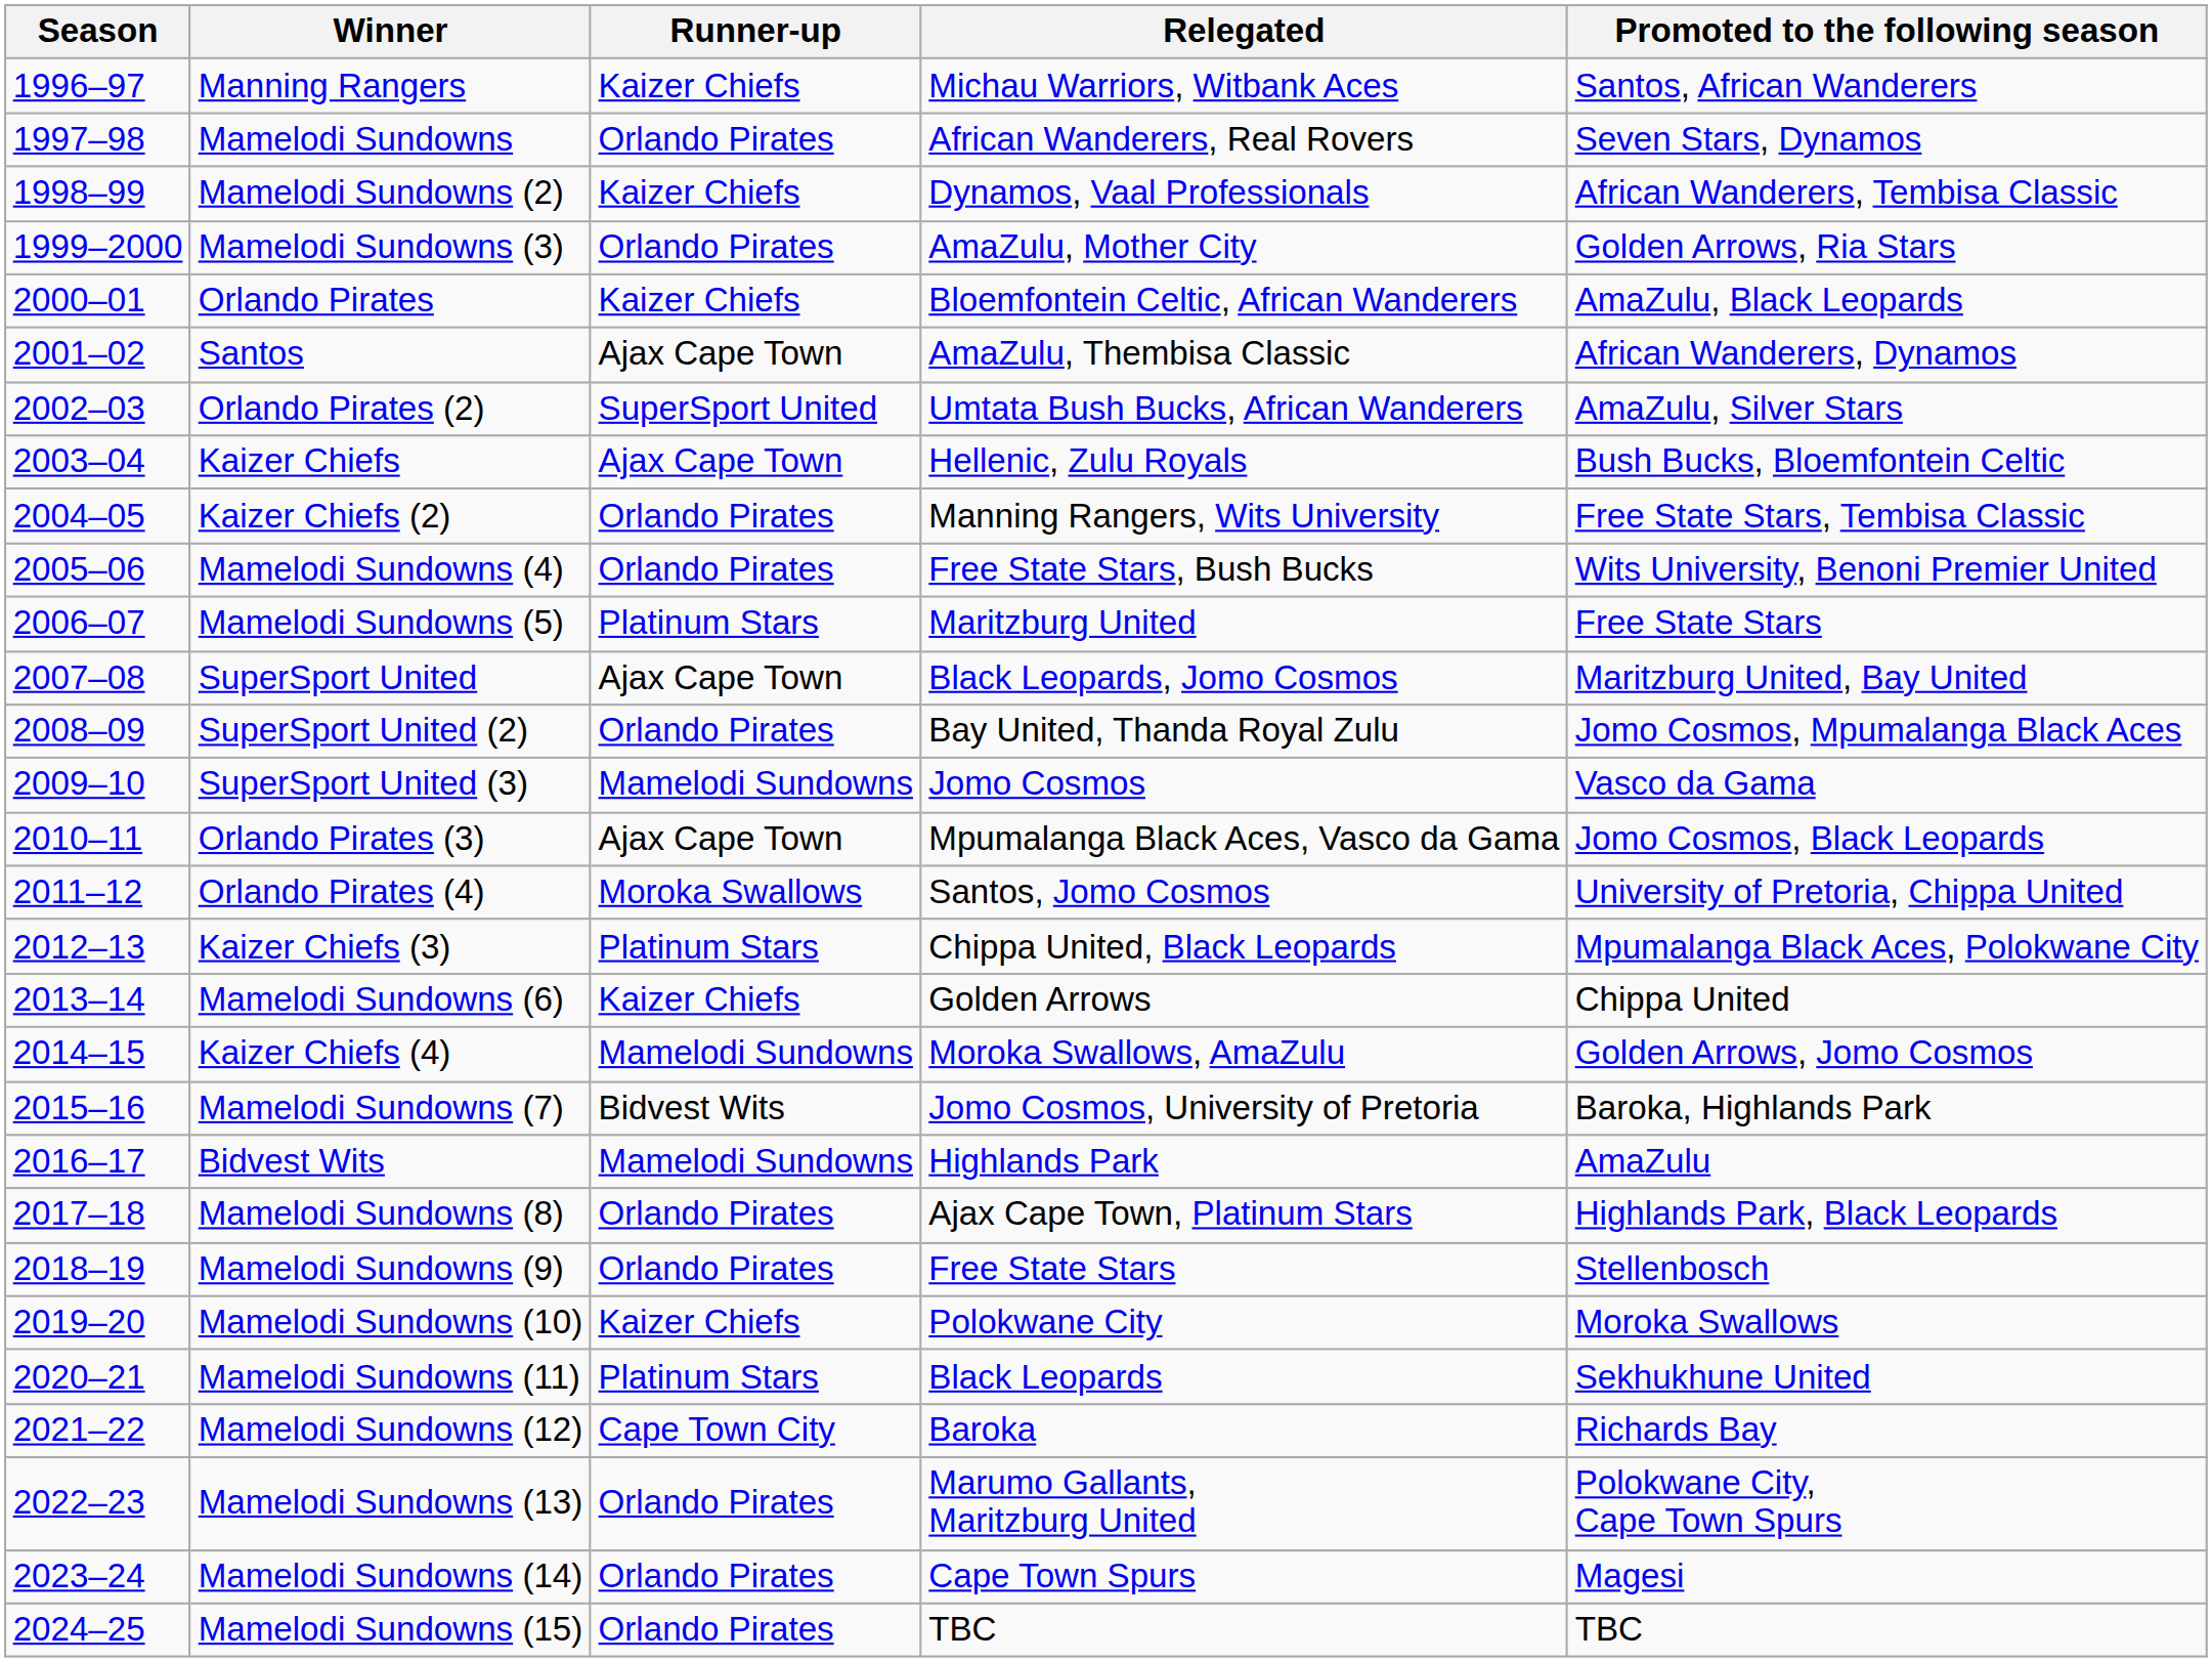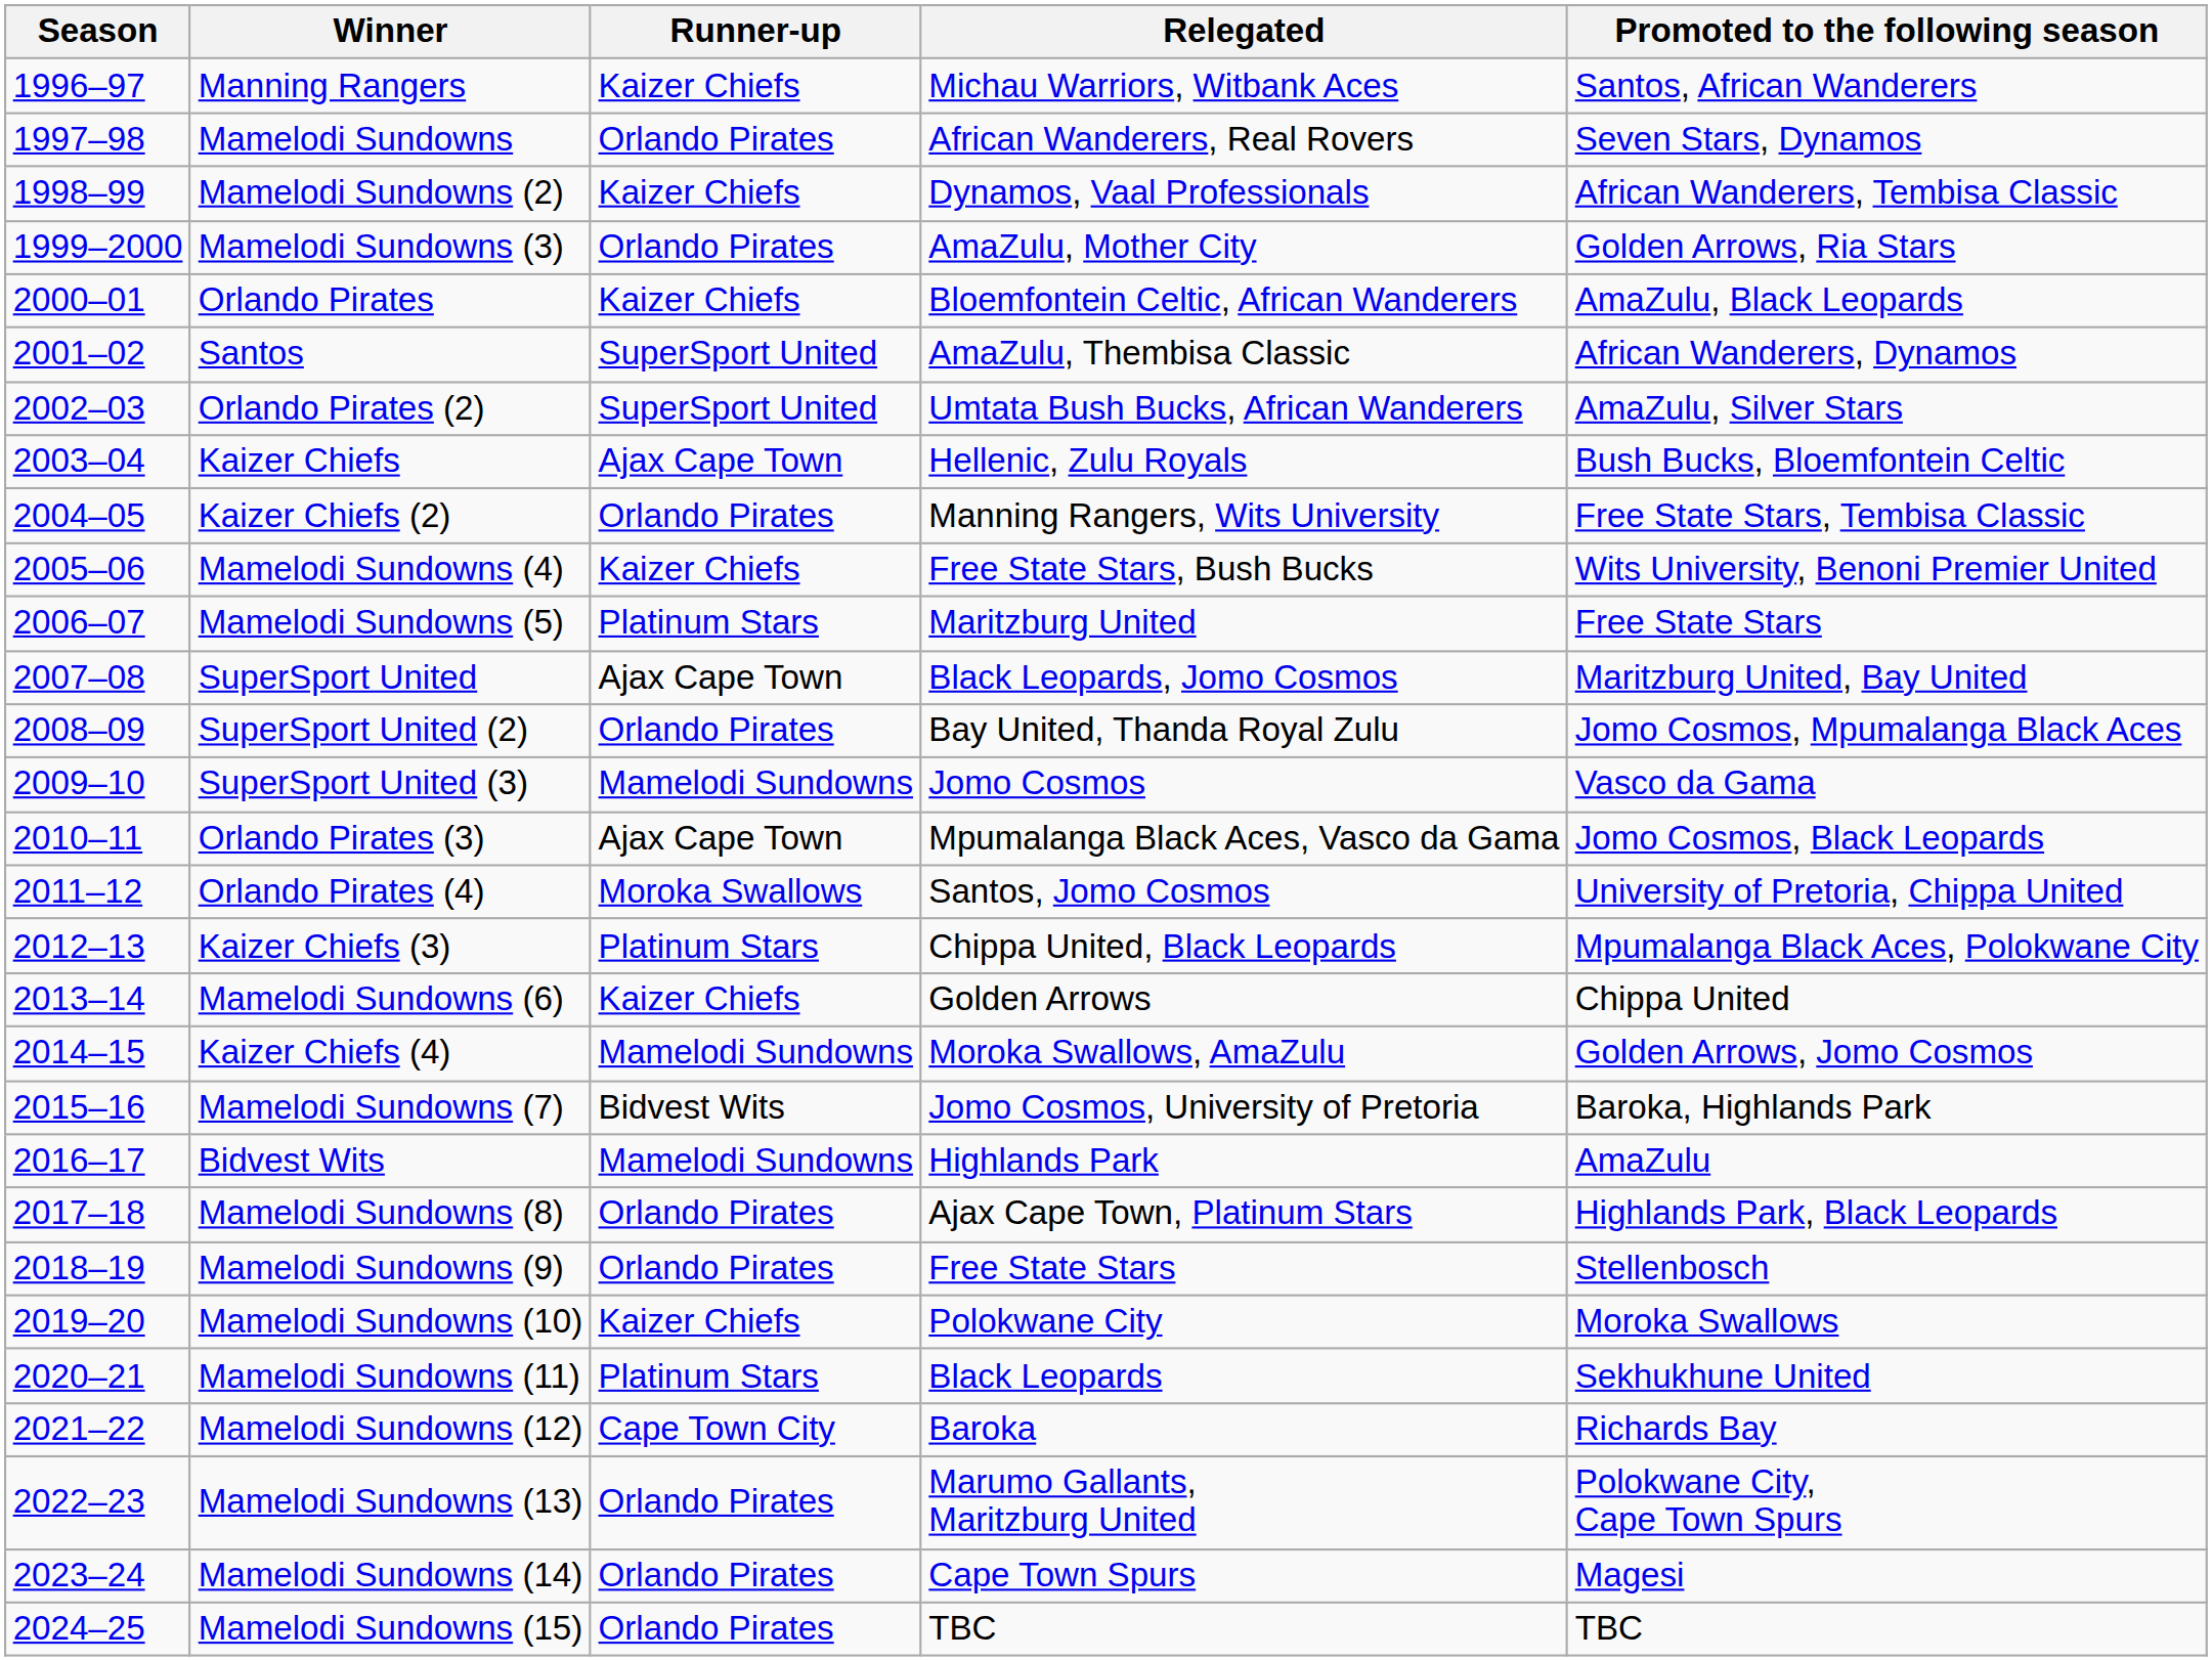 <table class="wikitable sortable" style="text-align:left;">
 <tr>
 <th>Season</th>
 <th>Winner</th>
 <th>Runner-up</th>
 <th>Relegated</th>
 <th>Promoted to the following season</th>
 </tr>
 <tr>
 <td><a href='#'>1996–97</a></td>
 <td><a href='#'>Manning Rangers</a></td>
 <td><a href='#'>Kaizer Chiefs</a></td>
 <td><a href='#'>Michau Warriors</a>, <a href='#'>Witbank Aces</a></td>
 <td><a href='#'>Santos</a>, <a href='#'>African Wanderers</a></td>
 </tr>
 <tr>
 <td><a href='#'>1997–98</a></td>
 <td><a href='#'>Mamelodi Sundowns</a></td>
 <td><a href='#'>Orlando Pirates</a></td>
 <td><a href='#'>African Wanderers</a>, Real Rovers</td>
 <td><a href='#'>Seven Stars</a>, <a href='#'>Dynamos</a></td>
 </tr>
 <tr>
 <td><a href='#'>1998–99</a></td>
 <td><a href='#'>Mamelodi Sundowns</a> (2)</td>
 <td><a href='#'>Kaizer Chiefs</a></td>
 <td><a href='#'>Dynamos</a>, <a href='#'>Vaal Professionals</a></td>
 <td><a href='#'>African Wanderers</a>, <a href='#'>Tembisa Classic</a></td>
 </tr>
 <tr>
 <td><a href='#'>1999–2000</a></td>
 <td><a href='#'>Mamelodi Sundowns</a> (3)</td>
 <td><a href='#'>Orlando Pirates</a></td>
 <td><a href='#'>AmaZulu</a>, <a href='#'>Mother City</a></td>
 <td><a href='#'>Golden Arrows</a>, <a href='#'>Ria Stars</a></td>
 </tr>
 <tr>
 <td><a href='#'>2000–01</a></td>
 <td><a href='#'>Orlando Pirates</a></td>
 <td><a href='#'>Kaizer Chiefs</a></td>
 <td><a href='#'>Bloemfontein Celtic</a>, <a href='#'>African Wanderers</a></td>
 <td><a href='#'>AmaZulu</a>, <a href='#'>Black Leopards</a></td>
 </tr>
 <tr>
 <td><a href='#'>2001–02</a></td>
 <td><a href='#'>Santos</a></td>
-<td>Ajax Cape Town</td>
+<td><a href='#'>SuperSport United</a></td>
 <td><a href='#'>AmaZulu</a>, Thembisa Classic</td>
 <td><a href='#'>African Wanderers</a>, <a href='#'>Dynamos</a></td>
 </tr>
 <tr>
 <td><a href='#'>2002–03</a></td>
 <td><a href='#'>Orlando Pirates</a> (2)</td>
 <td><a href='#'>SuperSport United</a></td>
 <td><a href='#'>Umtata Bush Bucks</a>, <a href='#'>African Wanderers</a></td>
 <td><a href='#'>AmaZulu</a>, <a href='#'>Silver Stars</a></td>
 </tr>
 <tr>
 <td><a href='#'>2003–04</a></td>
 <td><a href='#'>Kaizer Chiefs</a></td>
 <td><a href='#'>Ajax Cape Town</a></td>
 <td><a href='#'>Hellenic</a>, <a href='#'>Zulu Royals</a></td>
 <td><a href='#'>Bush Bucks</a>, <a href='#'>Bloemfontein Celtic</a></td>
 </tr>
 <tr>
 <td><a href='#'>2004–05</a></td>
 <td><a href='#'>Kaizer Chiefs</a> (2)</td>
 <td><a href='#'>Orlando Pirates</a></td>
 <td style="text-align:left;">Manning Rangers, <a href='#'>Wits University</a></td>
 <td><a href='#'>Free State Stars</a>, <a href='#'>Tembisa Classic</a></td>
 </tr>
 <tr>
 <td><a href='#'>2005–06</a></td>
 <td><a href='#'>Mamelodi Sundowns</a> (4)</td>
-<td><a href='#'>Orlando Pirates</a></td>
+<td><a href='#'>Kaizer Chiefs</a></td>
 <td style="text-align:left;"><a href='#'>Free State Stars</a>, Bush Bucks</td>
 <td><a href='#'>Wits University</a>, <a href='#'>Benoni Premier United</a></td>
 </tr>
 <tr>
 <td><a href='#'>2006–07</a></td>
 <td><a href='#'>Mamelodi Sundowns</a> (5)</td>
 <td><a href='#'>Platinum Stars</a></td>
 <td style="text-align:left;"><a href='#'>Maritzburg United</a></td>
 <td><a href='#'>Free State Stars</a></td>
 </tr>
 <tr>
 <td><a href='#'>2007–08</a></td>
 <td><a href='#'>SuperSport United</a></td>
 <td>Ajax Cape Town</td>
 <td style="text-align:left;"><a href='#'>Black Leopards</a>, <a href='#'>Jomo Cosmos</a></td>
 <td><a href='#'>Maritzburg United</a>, <a href='#'>Bay United</a></td>
 </tr>
 <tr>
 <td><a href='#'>2008–09</a></td>
 <td><a href='#'>SuperSport United</a> (2)</td>
 <td><a href='#'>Orlando Pirates</a></td>
 <td style="text-align:left;">Bay United, Thanda Royal Zulu</td>
 <td><a href='#'>Jomo Cosmos</a>, <a href='#'>Mpumalanga Black Aces</a></td>
 </tr>
 <tr>
 <td><a href='#'>2009–10</a></td>
 <td><a href='#'>SuperSport United</a> (3)</td>
 <td><a href='#'>Mamelodi Sundowns</a></td>
 <td style="text-align:left;"><a href='#'>Jomo Cosmos</a></td>
 <td><a href='#'>Vasco da Gama</a></td>
 </tr>
 <tr>
 <td><a href='#'>2010–11</a></td>
 <td><a href='#'>Orlando Pirates</a> (3)</td>
 <td>Ajax Cape Town</td>
 <td style="text-align:left;">Mpumalanga Black Aces, Vasco da Gama</td>
 <td><a href='#'>Jomo Cosmos</a>, <a href='#'>Black Leopards</a></td>
 </tr>
 <tr>
 <td><a href='#'>2011–12</a></td>
 <td><a href='#'>Orlando Pirates</a> (4)</td>
 <td><a href='#'>Moroka Swallows</a></td>
 <td style="text-align:left;">Santos, <a href='#'>Jomo Cosmos</a></td>
 <td><a href='#'>University of Pretoria</a>, <a href='#'>Chippa United</a></td>
 </tr>
 <tr>
 <td><a href='#'>2012–13</a></td>
 <td><a href='#'>Kaizer Chiefs</a> (3)</td>
 <td><a href='#'>Platinum Stars</a></td>
 <td style="text-align:left;">Chippa United, <a href='#'>Black Leopards</a></td>
 <td><a href='#'>Mpumalanga Black Aces</a>, <a href='#'>Polokwane City</a></td>
 </tr>
 <tr>
 <td><a href='#'>2013–14</a></td>
 <td><a href='#'>Mamelodi Sundowns</a> (6)</td>
 <td><a href='#'>Kaizer Chiefs</a></td>
 <td style="text-align:left;">Golden Arrows</td>
 <td>Chippa United</td>
 </tr>
 <tr>
 <td><a href='#'>2014–15</a></td>
 <td><a href='#'>Kaizer Chiefs</a> (4)</td>
 <td><a href='#'>Mamelodi Sundowns</a></td>
 <td style="text-align:left;"><a href='#'>Moroka Swallows</a>, <a href='#'>AmaZulu</a></td>
 <td><a href='#'>Golden Arrows</a>, <a href='#'>Jomo Cosmos</a></td>
 </tr>
 <tr>
 <td><a href='#'>2015–16</a></td>
 <td><a href='#'>Mamelodi Sundowns</a> (7)</td>
 <td>Bidvest Wits</td>
 <td style="text-align:left;"><a href='#'>Jomo Cosmos</a>, University of Pretoria</td>
 <td>Baroka, Highlands Park</td>
 </tr>
 <tr>
 <td><a href='#'>2016–17</a></td>
 <td><a href='#'>Bidvest Wits</a></td>
 <td><a href='#'>Mamelodi Sundowns</a></td>
 <td style="text-align:left;"><a href='#'>Highlands Park</a></td>
 <td><a href='#'>AmaZulu</a></td>
 </tr>
 <tr>
 <td><a href='#'>2017–18</a></td>
 <td><a href='#'>Mamelodi Sundowns</a> (8)</td>
 <td><a href='#'>Orlando Pirates</a></td>
 <td style="text-align:left;">Ajax Cape Town, <a href='#'>Platinum Stars</a></td>
 <td><a href='#'>Highlands Park</a>, <a href='#'>Black Leopards</a></td>
 </tr>
 <tr>
 <td><a href='#'>2018–19</a></td>
 <td><a href='#'>Mamelodi Sundowns</a> (9)</td>
 <td><a href='#'>Orlando Pirates</a></td>
 <td style="text-align:left;"><a href='#'>Free State Stars</a></td>
 <td><a href='#'>Stellenbosch</a></td>
 </tr>
 <tr>
 <td><a href='#'>2019–20</a></td>
 <td><a href='#'>Mamelodi Sundowns</a> (10)</td>
 <td><a href='#'>Kaizer Chiefs</a></td>
 <td><a href='#'>Polokwane City</a></td>
 <td><a href='#'>Moroka Swallows</a></td>
 </tr>
 <tr>
 <td><a href='#'>2020–21</a></td>
 <td><a href='#'>Mamelodi Sundowns</a> (11)</td>
 <td><a href='#'>Platinum Stars</a></td>
 <td><a href='#'>Black Leopards</a></td>
 <td><a href='#'>Sekhukhune United</a></td>
 </tr>
 <tr>
 <td><a href='#'>2021–22</a></td>
 <td><a href='#'>Mamelodi Sundowns</a> (12)</td>
 <td><a href='#'>Cape Town City</a></td>
 <td><a href='#'>Baroka</a></td>
 <td><a href='#'>Richards Bay</a></td>
 </tr>
 <tr>
 <td><a href='#'>2022–23</a></td>
 <td><a href='#'>Mamelodi Sundowns</a> (13)</td>
 <td><a href='#'>Orlando Pirates</a></td>
 <td><a href='#'>Marumo Gallants</a>,<br><a href='#'>Maritzburg United</a></td>
 <td><a href='#'>Polokwane City</a>,<br><a href='#'>Cape Town Spurs</a></td>
 </tr>
 <tr>
 <td><a href='#'>2023–24</a></td>
 <td><a href='#'>Mamelodi Sundowns</a> (14)</td>
 <td><a href='#'>Orlando Pirates</a></td>
 <td><a href='#'>Cape Town Spurs</a></td>
 <td><a href='#'>Magesi</a></td>
 </tr>
 <tr>
 <td><a href='#'>2024–25</a></td>
 <td><a href='#'>Mamelodi Sundowns</a> (15)</td>
 <td><a href='#'>Orlando Pirates</a></td>
 <td>TBC</td>
 <td>TBC</td>
 </tr>
 </table>
